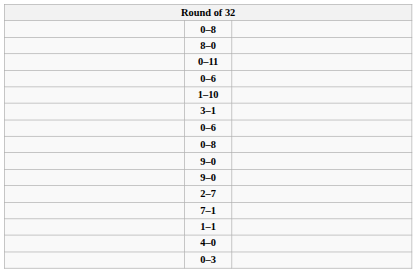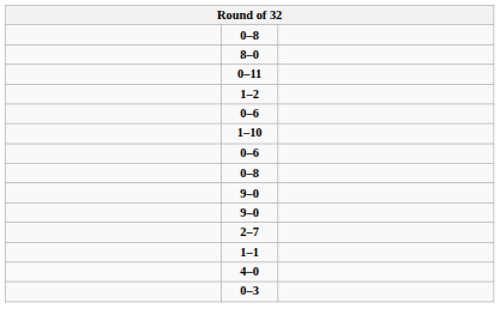 <table class="wikitable" style="text-align: center;">
 <tr>
 <th colspan=3>Round of 32</th>
 </tr>
 <tr>
 <td align=left width="270"></td>
 <td align=center width="65"><strong>0–8</strong></td>
 <td align=left width="270"><strong></strong></td>
 </tr>
 <tr>
 <td align=left><strong></strong></td>
 <td align=center><strong>8–0</strong></td>
 <td align=left></td>
 </tr>
 <tr>
 <td align=left></td>
 <td align=center><strong>0–11</strong></td>
 <td align=left><strong></strong></td>
 </tr>
 <tr>
 <td align=left></td>
+<td align=center><strong>1–2</strong></td>
+<td align=left><strong></strong></td>
+</tr>
+<tr>
+<td align=left></td>
 <td align=center><strong>0–6</strong></td>
 <td align=left><strong></strong></td>
 </tr>
 <tr>
 <td align=left></td>
 <td align=center><strong>1–10</strong></td>
 <td align=left><strong></strong></td>
-</tr>
-<tr>
-<td align=left><strong></strong></td>
-<td align=center><strong>3–1</strong></td>
-<td align=left></td>
 </tr>
 <tr>
 <td align=left></td>
 <td align=center><strong>0–6</strong></td>
 <td align=left><strong></strong></td>
 </tr>
 <tr>
 <td align=left></td>
 <td align=center><strong>0–8</strong></td>
 <td align=left><strong></strong></td>
 </tr>
 <tr>
 <td align=left><strong></strong></td>
 <td align=center><strong>9–0</strong></td>
 <td align=left></td>
 </tr>
 <tr>
 <td align=left><strong></strong></td>
 <td align=center><strong>9–0</strong></td>
 <td align=left></td>
 </tr>
 <tr>
 <td align=left></td>
 <td align=center><strong>2–7</strong></td>
 <td align=left><strong></strong></td>
 </tr>
 <tr>
-<td align=left><strong></strong></td>
-<td align=center><strong>7–1</strong></td>
-<td align=left></td>
-</tr>
-<tr>
 <td align=left></td>
 <td align=center><strong>1–1</strong></td>
 <td align=left><strong></strong></td>
 </tr>
 <tr>
 <td align=left><strong></strong></td>
 <td align=center><strong>4–0</strong></td>
 <td align=left></td>
 </tr>
 <tr>
 <td align=left></td>
 <td align=center><strong>0–3</strong></td>
 <td align=left><strong></strong></td>
 </tr>
 </table>
